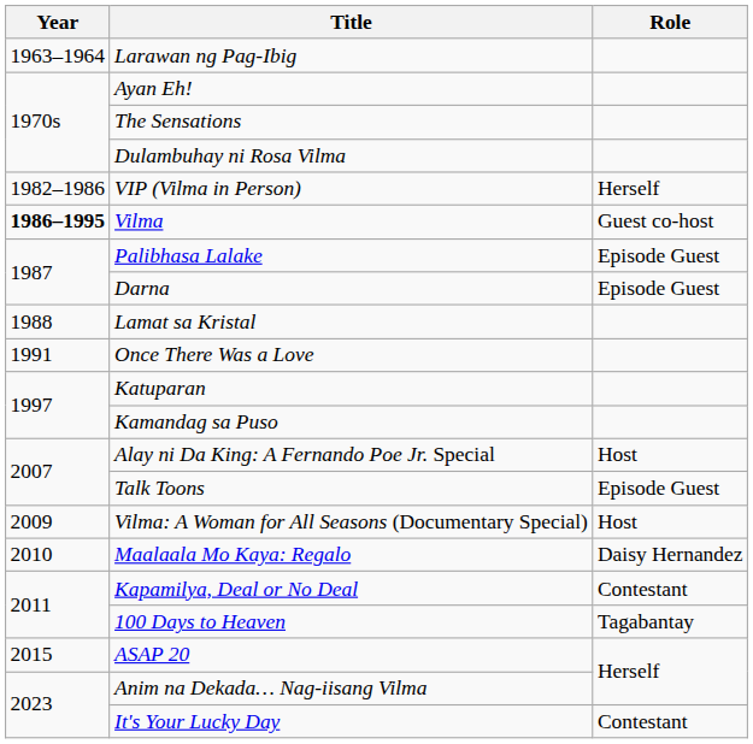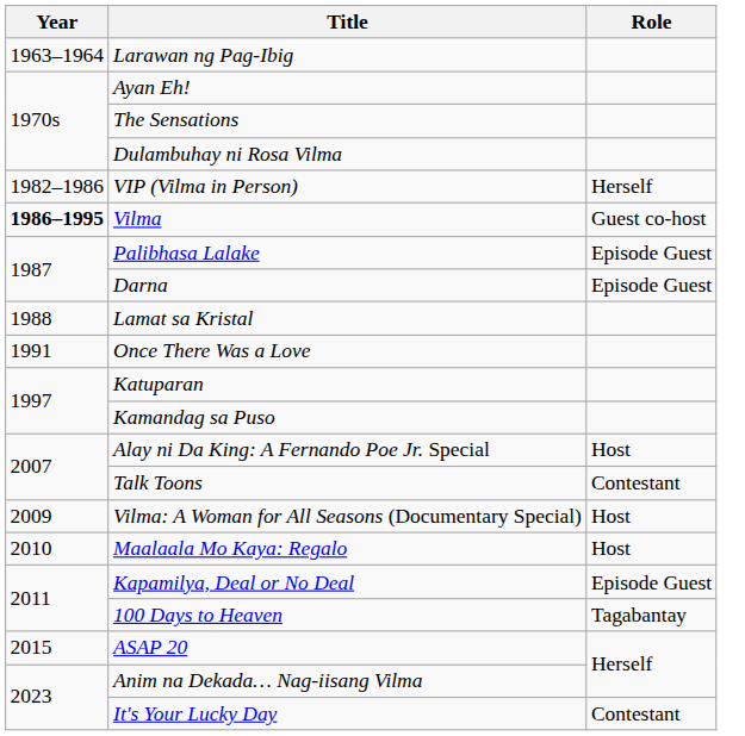 <table class="wikitable sortable">
 <tr>
 <th>Year</th>
 <th>Title</th>
 <th>Role</th>
 </tr>
 <tr>
 <td>1963–1964</td>
 <td><em>Larawan ng Pag-Ibig</em></td>
 <td></td>
 </tr>
 <tr>
 <td rowspan=3>1970s</td>
 <td><em>Ayan Eh!</em></td>
 <td></td>
 </tr>
 <tr>
 <td><em>The Sensations</em></td>
 <td></td>
 </tr>
 <tr>
 <td><em>Dulambuhay ni Rosa Vilma</em></td>
 <td></td>
 </tr>
 <tr>
 <td>1982–1986</td>
 <td><em>VIP (Vilma in Person)</em></td>
 <td>Herself</td>
 </tr>
 <tr>
 <td><strong>1986–1995</strong></td>
 <td><em><a href='#'>Vilma</a></em></td>
 <td>Guest co-host</td>
 </tr>
 <tr>
 <td rowspan="2">1987</td>
 <td><em><a href='#'>Palibhasa Lalake</a></em></td>
 <td>Episode Guest</td>
 </tr>
 <tr>
 <td><em>Darna</em></td>
 <td>Episode Guest</td>
 </tr>
 <tr>
 <td>1988</td>
 <td><em>Lamat sa Kristal</em></td>
 <td></td>
 </tr>
 <tr>
 <td>1991</td>
 <td><em>Once There Was a Love</em></td>
 <td></td>
 </tr>
 <tr>
 <td rowspan=2>1997</td>
 <td><em>Katuparan</em></td>
 <td></td>
 </tr>
 <tr>
 <td><em>Kamandag sa Puso</em></td>
 <td></td>
 </tr>
 <tr>
 <td rowspan="2">2007</td>
 <td><em>Alay ni Da King: A Fernando Poe Jr.</em> Special</td>
 <td>Host</td>
 </tr>
 <tr>
 <td><em>Talk Toons</em></td>
-<td>Episode Guest</td>
+<td>Contestant</td>
 </tr>
 <tr>
 <td>2009</td>
 <td><em>Vilma: A Woman for All Seasons</em> (Documentary Special)</td>
 <td>Host</td>
 </tr>
 <tr>
 <td>2010</td>
 <td><em><a href='#'>Maalaala Mo Kaya: Regalo</a></em></td>
-<td>Daisy Hernandez</td>
+<td>Host</td>
 </tr>
 <tr>
 <td rowspan="2">2011</td>
 <td><em><a href='#'>Kapamilya, Deal or No Deal</a></em></td>
-<td>Contestant</td>
+<td>Episode Guest</td>
 </tr>
 <tr>
 <td><em><a href='#'>100 Days to Heaven</a></em></td>
 <td>Tagabantay</td>
 </tr>
 <tr>
 <td>2015</td>
 <td><em><a href='#'>ASAP 20</a></em></td>
 <td rowspan="2">Herself</td>
 </tr>
 <tr>
 <td rowspan="2">2023</td>
 <td><em>Anim na Dekada… Nag-iisang Vilma</em></td>
 </tr>
 <tr>
 <td><em><a href='#'>It's Your Lucky Day</a></em></td>
 <td>Contestant</td>
 </tr>
 </table>
